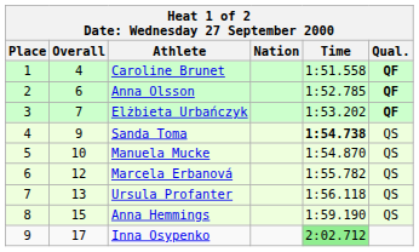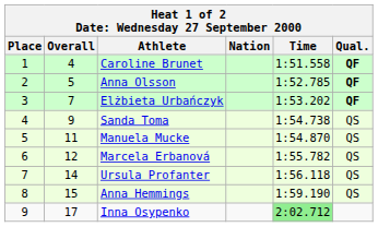 <table class="wikitable sortable">
 <tr>
 <th colspan=6>Heat 1 of 2 <br> Date: Wednesday 27 September 2000</th>
 </tr>
 <tr>
 <th rowspan=1>Place</th>
 <th rowspan=1>Overall</th>
 <th rowspan=1>Athlete</th>
 <th rowspan=1>Nation</th>
 <th rowspan=1>Time</th>
 <th rowspan=1>Qual.</th>
 </tr>
 <tr bgcolor = "ccffcc">
 <td align="center">1</td>
 <td align="center">4</td>
 <td align="left"><a href='#'>Caroline Brunet</a></td>
 <td align="left"></td>
 <td align="center">1:51.558</td>
 <td align="center"><strong>QF</strong></td>
 </tr>
 <tr bgcolor = "ccffcc">
 <td align="center">2</td>
-<td align="center">6</td>
+<td align="center">5</td>
 <td align="left"><a href='#'>Anna Olsson</a></td>
 <td align="left"></td>
 <td align="center">1:52.785</td>
 <td align="center"><strong>QF</strong></td>
 </tr>
 <tr bgcolor = "ccffcc">
 <td align="center">3</td>
 <td align="center">7</td>
 <td align="left"><a href='#'>Elżbieta Urbańczyk</a></td>
 <td align="left"></td>
 <td align="center">1:53.202</td>
 <td align="center"><strong>QF</strong></td>
 </tr>
 <tr bgcolor = "eeffdd">
 <td align="center">4</td>
 <td align="center">9</td>
 <td align="left"><a href='#'>Sanda Toma</a></td>
 <td align="left"></td>
-<td align="center"><strong>1:54.738</strong></td>
+<td align="center">1:54.738</td>
 <td align="center">QS</td>
 </tr>
 <tr bgcolor = "eeffdd">
 <td align="center">5</td>
-<td align="center">10</td>
+<td align="center">11</td>
 <td align="left"><a href='#'>Manuela Mucke</a></td>
 <td align="left"></td>
 <td align="center">1:54.870</td>
 <td align="center">QS</td>
 </tr>
 <tr bgcolor = "eeffdd">
 <td align="center">6</td>
 <td align="center">12</td>
 <td align="left"><a href='#'>Marcela Erbanová</a></td>
 <td align="left"></td>
 <td align="center">1:55.782</td>
 <td align="center">QS</td>
 </tr>
 <tr bgcolor = "eeffdd">
 <td align="center">7</td>
-<td align="center">13</td>
+<td align="center">14</td>
 <td align="left"><a href='#'>Ursula Profanter</a></td>
 <td align="left"></td>
 <td align="center">1:56.118</td>
 <td align="center">QS</td>
 </tr>
 <tr bgcolor = "eeffdd">
 <td align="center">8</td>
 <td align="center">15</td>
 <td align="left"><a href='#'>Anna Hemmings</a></td>
 <td align="left"></td>
 <td align="center">1:59.190</td>
 <td align="center">QS</td>
 </tr>
 <tr>
 <td align="center">9</td>
 <td align="center">17</td>
 <td align="left"><a href='#'>Inna Osypenko</a></td>
 <td align="left"></td>
 <td align="center" style="background: lightgreen;">2:02.712</td>
 <td align="center"></td>
 </tr>
 </table>
